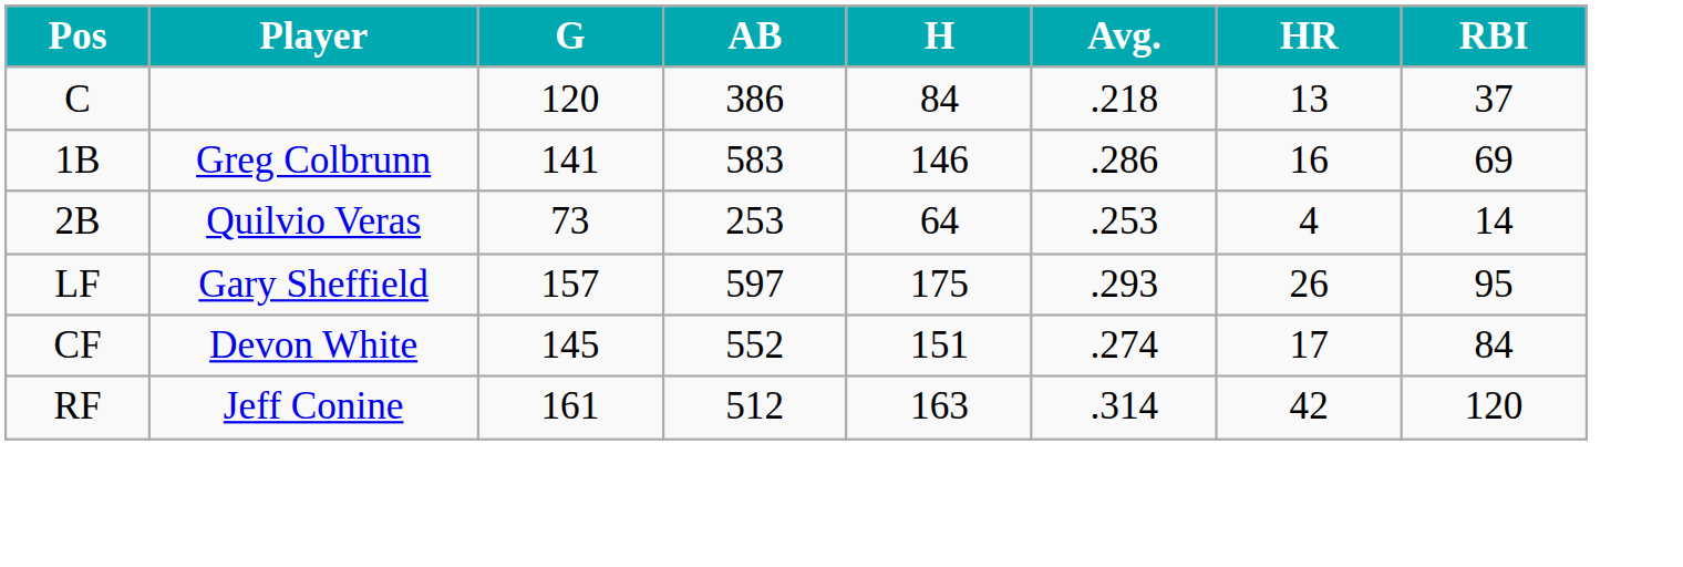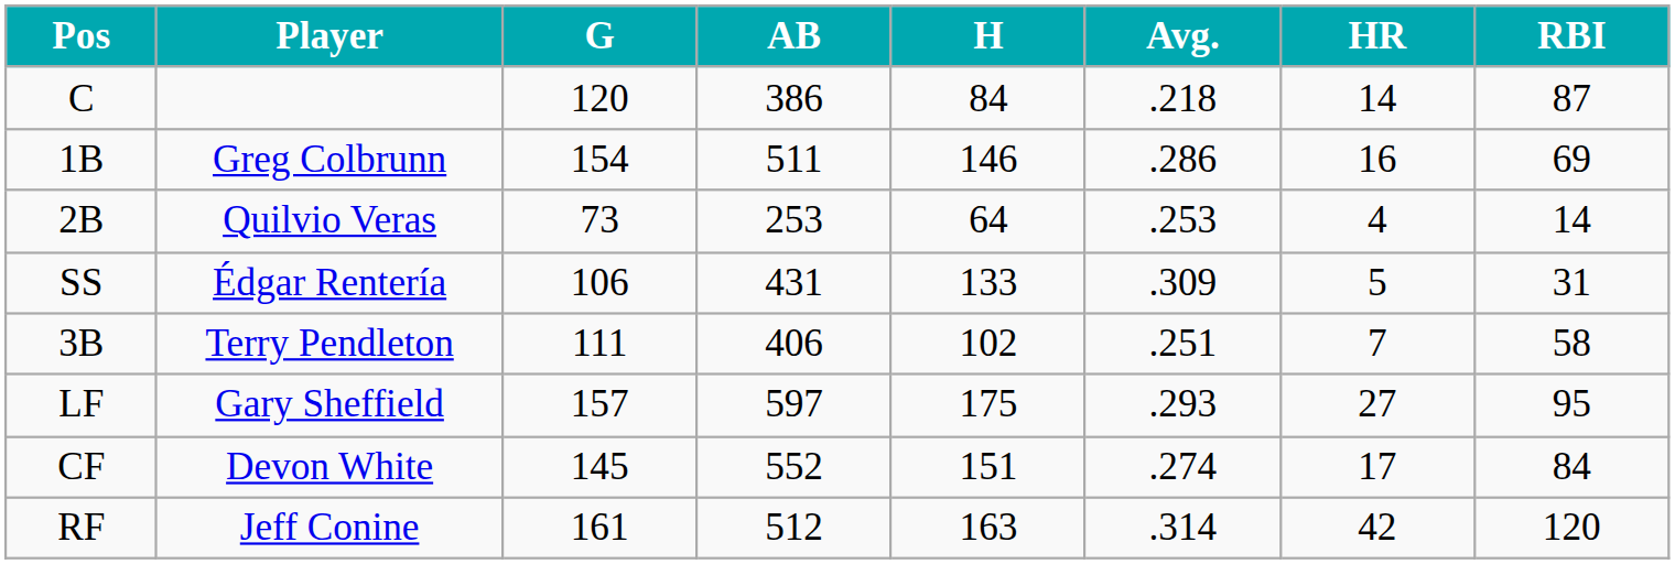 <table class="wikitable sortable">
 <tr>
 <th style=" background:#00a8b0; color:white;" width="7%">Pos</th>
 <th style=" background:#00a8b0; color:white;" width="16%">Player</th>
 <th style=" background:#00a8b0; color:white;" width="9%">G</th>
 <th style=" background:#00a8b0; color:white;" width="9%">AB</th>
 <th style=" background:#00a8b0; color:white;" width="9%">H</th>
 <th style=" background:#00a8b0; color:white;" width="9%">Avg.</th>
 <th style=" background:#00a8b0; color:white;" width="9%">HR</th>
 <th style=" background:#00a8b0; color:white;" width="9%">RBI</th>
 </tr>
 <tr align="center">
 <td>C</td>
 <td></td>
 <td>120</td>
 <td>386</td>
 <td>84</td>
 <td>.218</td>
-<td>13</td>
-<td>37</td>
+<td>14</td>
+<td>87</td>
 </tr>
 <tr align="center">
 <td>1B</td>
 <td><a href='#'>Greg Colbrunn</a></td>
-<td>141</td>
-<td>583</td>
+<td>154</td>
+<td>511</td>
 <td>146</td>
 <td>.286</td>
 <td>16</td>
 <td>69</td>
 </tr>
 <tr align=center>
 <td>2B</td>
 <td><a href='#'>Quilvio Veras</a></td>
 <td>73</td>
 <td>253</td>
 <td>64</td>
 <td>.253</td>
 <td>4</td>
 <td>14</td>
 </tr>
 <tr align=center>
+<td>SS</td>
+<td><a href='#'>Édgar Rentería</a></td>
+<td>106</td>
+<td>431</td>
+<td>133</td>
+<td>.309</td>
+<td>5</td>
+<td>31</td>
+</tr>
+<tr align=center>
+<td>3B</td>
+<td><a href='#'>Terry Pendleton</a></td>
+<td>111</td>
+<td>406</td>
+<td>102</td>
+<td>.251</td>
+<td>7</td>
+<td>58</td>
+</tr>
+<tr align=center>
 <td>LF</td>
 <td><a href='#'>Gary Sheffield</a></td>
 <td>157</td>
 <td>597</td>
 <td>175</td>
 <td>.293</td>
-<td>26</td>
+<td>27</td>
 <td>95</td>
 </tr>
 <tr align=center>
 <td>CF</td>
 <td><a href='#'>Devon White</a></td>
 <td>145</td>
 <td>552</td>
 <td>151</td>
 <td>.274</td>
 <td>17</td>
 <td>84</td>
 </tr>
 <tr align=center>
 <td>RF</td>
 <td><a href='#'>Jeff Conine</a></td>
 <td>161</td>
 <td>512</td>
 <td>163</td>
 <td>.314</td>
 <td>42</td>
 <td>120</td>
 </tr>
 </table>
